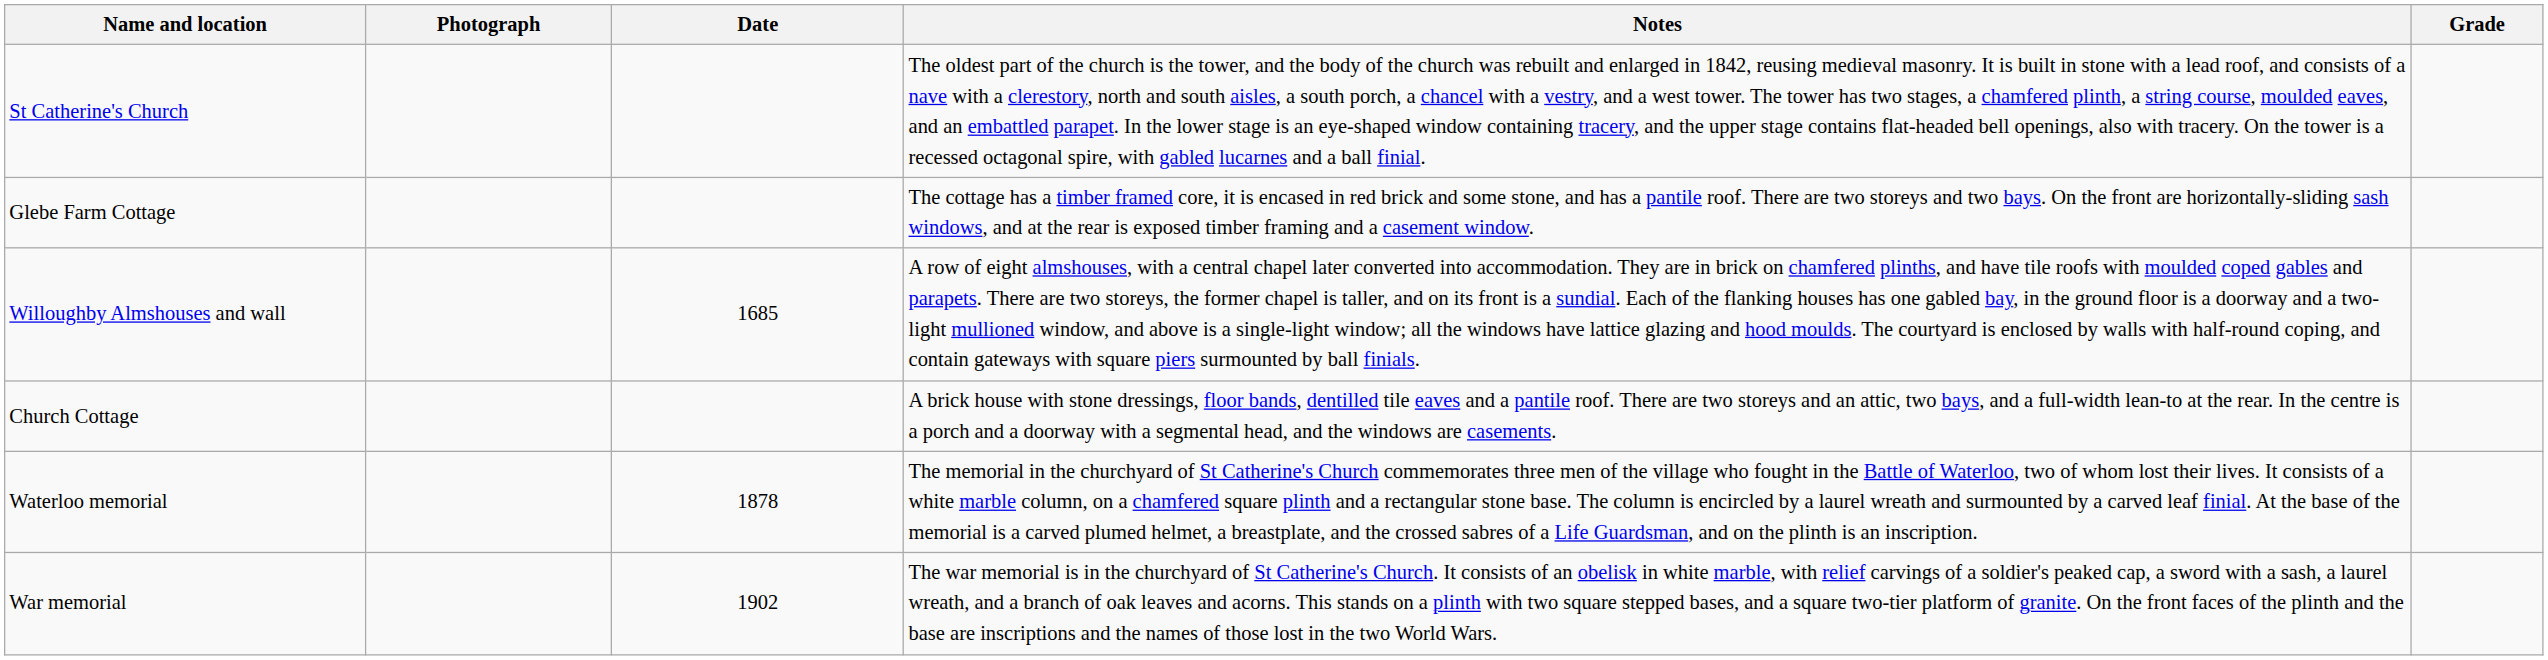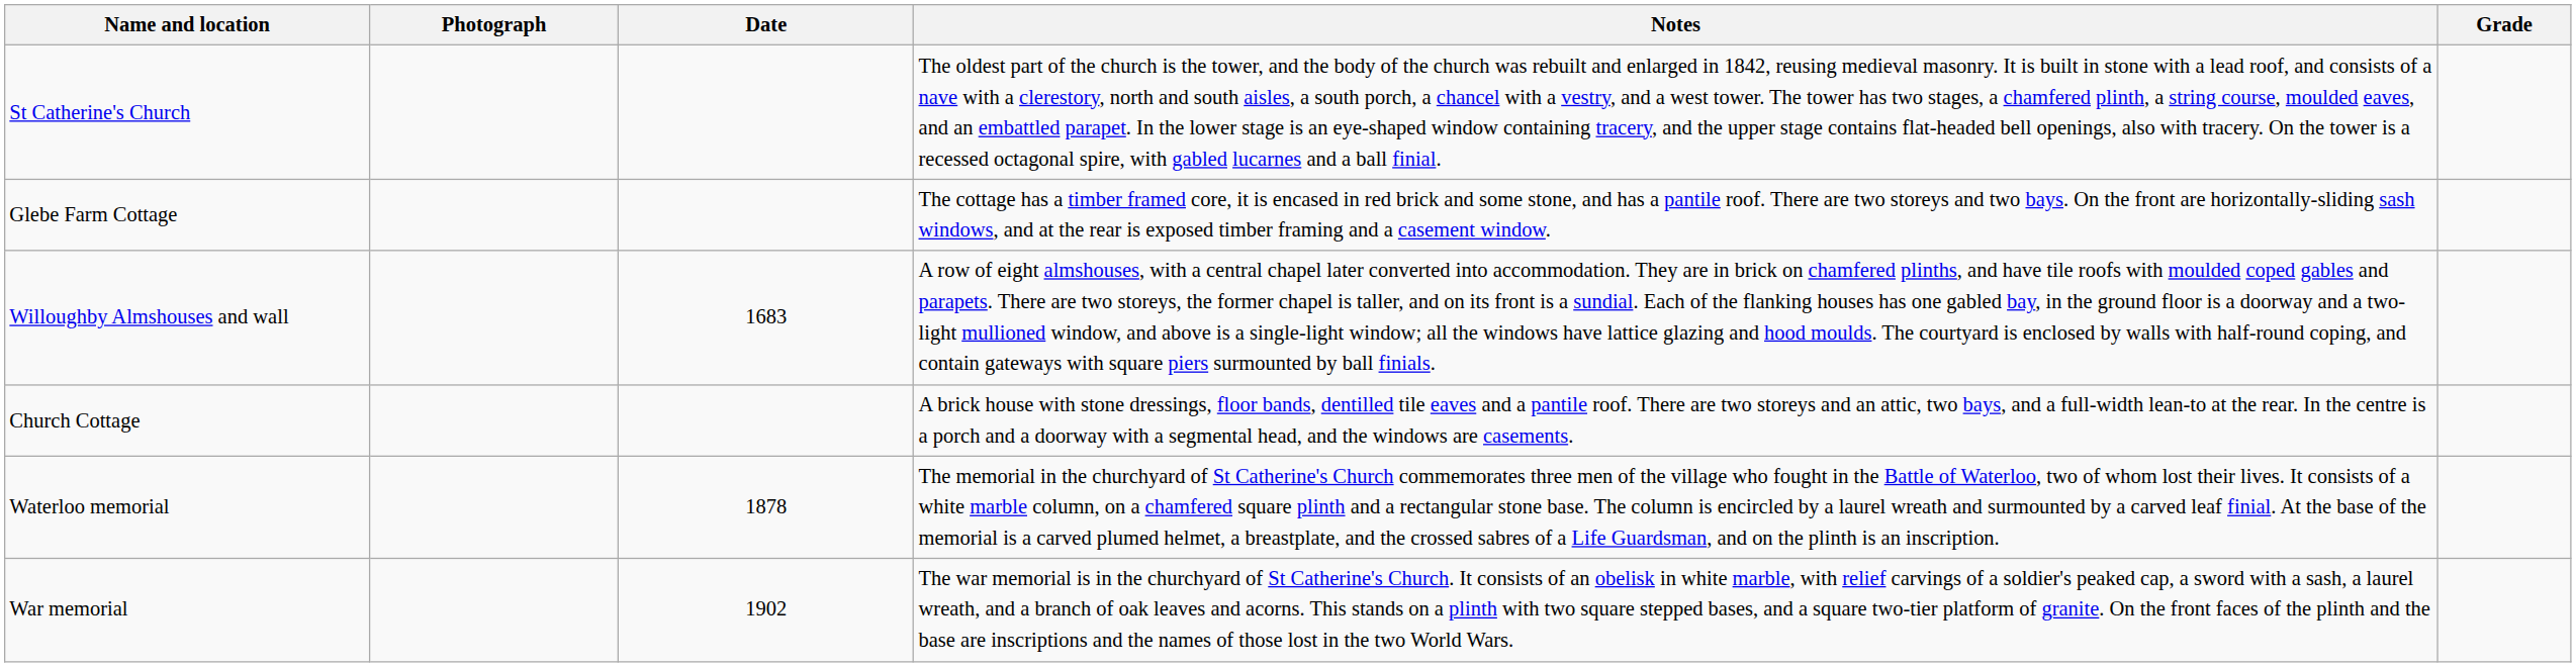 <table class="wikitable sortable plainrowheaders" style="width:100%; border:0px; text-align:left; line-height:150%">
 <tr>
 <th scope="col"  style="width:150px">Name and location</th>
 <th scope="col"  style="width:100px" class="unsortable">Photograph</th>
 <th scope="col"  style="width:120px">Date</th>
 <th scope="col"  style="width:650px" class="unsortable">Notes</th>
 <th scope="col"  style="width:50px">Grade</th>
 </tr>
 <tr>
 <td><a href='#'>St Catherine's Church</a><br><small></small></td>
 <td></td>
 <td align="center"></td>
 <td>The oldest part of the church is the tower, and the body of the church was rebuilt and enlarged in 1842, reusing medieval masonry.  It is built in stone with a lead roof, and consists of a <a href='#'>nave</a> with a <a href='#'>clerestory</a>, north and south <a href='#'>aisles</a>, a south porch, a <a href='#'>chancel</a> with a <a href='#'>vestry</a>, and a west tower.   The tower has two stages, a <a href='#'>chamfered</a> <a href='#'>plinth</a>, a <a href='#'>string course</a>, <a href='#'>moulded</a> <a href='#'>eaves</a>, and an <a href='#'>embattled</a> <a href='#'>parapet</a>.  In the lower stage is an eye-shaped window containing <a href='#'>tracery</a>, and the upper stage contains flat-headed bell openings, also with tracery.  On the tower is a recessed octagonal spire, with <a href='#'>gabled</a> <a href='#'>lucarnes</a> and a ball <a href='#'>finial</a>.</td>
 <td align="center" ></td>
 </tr>
 <tr>
 <td>Glebe Farm Cottage<br><small></small></td>
 <td></td>
 <td align="center"></td>
 <td>The cottage has a <a href='#'>timber framed</a> core, it is encased in red brick and some stone, and has a <a href='#'>pantile</a> roof.  There are two storeys and two <a href='#'>bays</a>.  On the front are horizontally-sliding <a href='#'>sash windows</a>, and at the rear is exposed timber framing and a <a href='#'>casement window</a>.</td>
 <td align="center" ></td>
 </tr>
 <tr>
 <td><a href='#'>Willoughby Almshouses</a> and wall<br><small></small></td>
 <td></td>
-<td align="center">1685</td>
+<td align="center">1683</td>
 <td>A row of eight <a href='#'>almshouses</a>, with a central chapel later converted into accommodation. They are in brick on <a href='#'>chamfered</a> <a href='#'>plinths</a>, and have tile roofs with <a href='#'>moulded</a> <a href='#'>coped</a> <a href='#'>gables</a> and <a href='#'>parapets</a>.  There are two storeys, the former chapel is taller, and on its front is a <a href='#'>sundial</a>.  Each of the flanking houses has one gabled <a href='#'>bay</a>, in the ground floor is a doorway and a two-light <a href='#'>mullioned</a> window, and above is a single-light window; all the windows have lattice glazing and <a href='#'>hood moulds</a>.  The courtyard is enclosed by walls with half-round coping, and contain gateways with square <a href='#'>piers</a> surmounted by ball <a href='#'>finials</a>.</td>
 <td align="center" ></td>
 </tr>
 <tr>
 <td>Church Cottage<br><small></small></td>
 <td></td>
 <td align="center"></td>
 <td>A brick house with stone dressings, <a href='#'>floor bands</a>, <a href='#'>dentilled</a> tile <a href='#'>eaves</a> and a <a href='#'>pantile</a> roof.  There are two storeys and an attic, two <a href='#'>bays</a>, and a full-width lean-to at the rear.  In the centre is a porch and a doorway with a segmental head, and the windows are <a href='#'>casements</a>.</td>
 <td align="center" ></td>
 </tr>
 <tr>
 <td>Waterloo memorial<br><small></small></td>
 <td></td>
 <td align="center">1878</td>
 <td>The memorial in the churchyard of <a href='#'>St Catherine's Church</a> commemorates three men of the village who fought in the <a href='#'>Battle of Waterloo</a>, two of whom lost their lives.  It consists of a white <a href='#'>marble</a> column, on a <a href='#'>chamfered</a> square <a href='#'>plinth</a> and a rectangular stone base.  The column is encircled by a laurel wreath and surmounted by a carved leaf <a href='#'>finial</a>.  At the base of the memorial is a carved plumed helmet, a breastplate, and the crossed sabres of a <a href='#'>Life Guardsman</a>, and on the plinth is an inscription.</td>
 <td align="center" ></td>
 </tr>
 <tr>
 <td>War memorial<br><small></small></td>
 <td></td>
 <td align="center">1902</td>
 <td>The war memorial is in the churchyard of <a href='#'>St Catherine's Church</a>.  It consists of an <a href='#'>obelisk</a> in white <a href='#'>marble</a>, with <a href='#'>relief</a> carvings of a soldier's peaked cap, a sword with a sash, a laurel wreath, and a branch of oak leaves and acorns.  This stands on a <a href='#'>plinth</a> with two square stepped bases, and a square two-tier platform of <a href='#'>granite</a>.  On the front faces of the plinth and the base are inscriptions and the names of those lost in the two World Wars.</td>
 <td align="center" ></td>
 </tr>
 <tr>
 </tr>
 </table>
